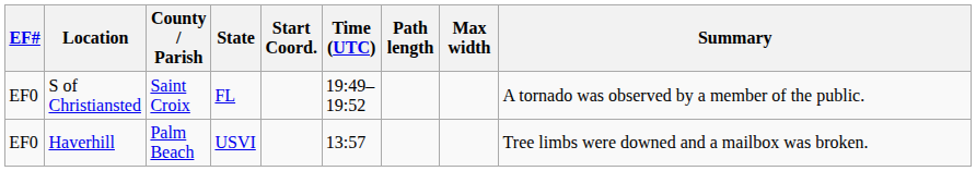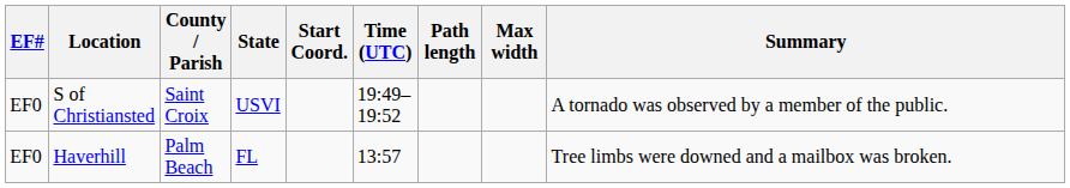 <table class="wikitable sortable" style="width:100%;">
 <tr>
 <th scope="col" style="width:3%; text-align:center;"><a href='#'>EF#</a></th>
 <th scope="col" style="width:7%; text-align:center;" class="unsortable">Location</th>
 <th scope="col" style="width:6%; text-align:center;" class="unsortable">County / Parish</th>
 <th scope="col" style="width:5%; text-align:center;">State</th>
 <th scope="col" style="width:6%; text-align:center;">Start Coord.</th>
 <th scope="col" style="width:6%; text-align:center;">Time (<a href='#'>UTC</a>)</th>
 <th scope="col" style="width:6%; text-align:center;">Path length</th>
 <th scope="col" style="width:6%; text-align:center;">Max width</th>
 <th scope="col" class="unsortable" style="width:48%; text-align:center;">Summary</th>
 </tr>
 <tr>
 <td bgcolor=>EF0</td>
 <td>S of <a href='#'>Christiansted</a></td>
 <td><a href='#'>Saint Croix</a></td>
-<td><a href='#'>FL</a></td>
+<td><a href='#'>USVI</a></td>
 <td></td>
 <td>19:49–19:52</td>
 <td></td>
 <td></td>
 <td>A tornado was observed by a member of the public.</td>
 </tr>
 <tr>
 <td bgcolor=>EF0</td>
 <td><a href='#'>Haverhill</a></td>
 <td><a href='#'>Palm Beach</a></td>
-<td><a href='#'>USVI</a></td>
+<td><a href='#'>FL</a></td>
 <td></td>
 <td>13:57</td>
 <td></td>
 <td></td>
 <td>Tree limbs were downed and a mailbox was broken.</td>
 </tr>
 <tr>
 </tr>
 </table>
